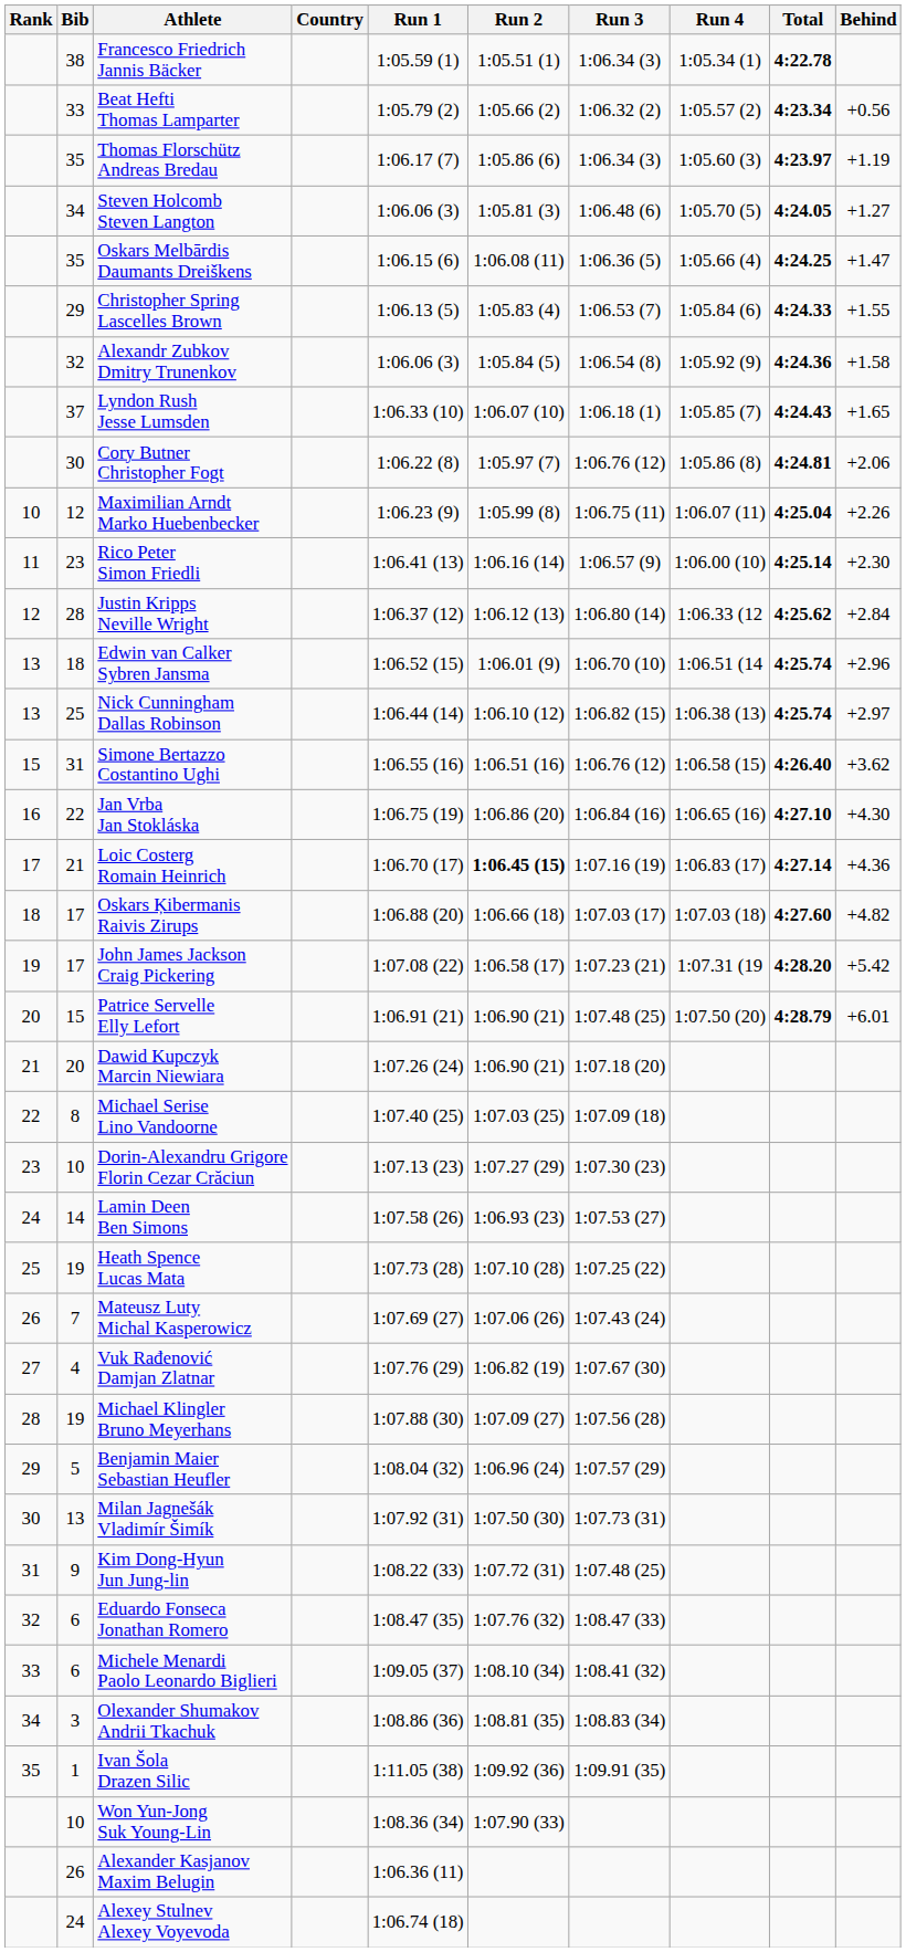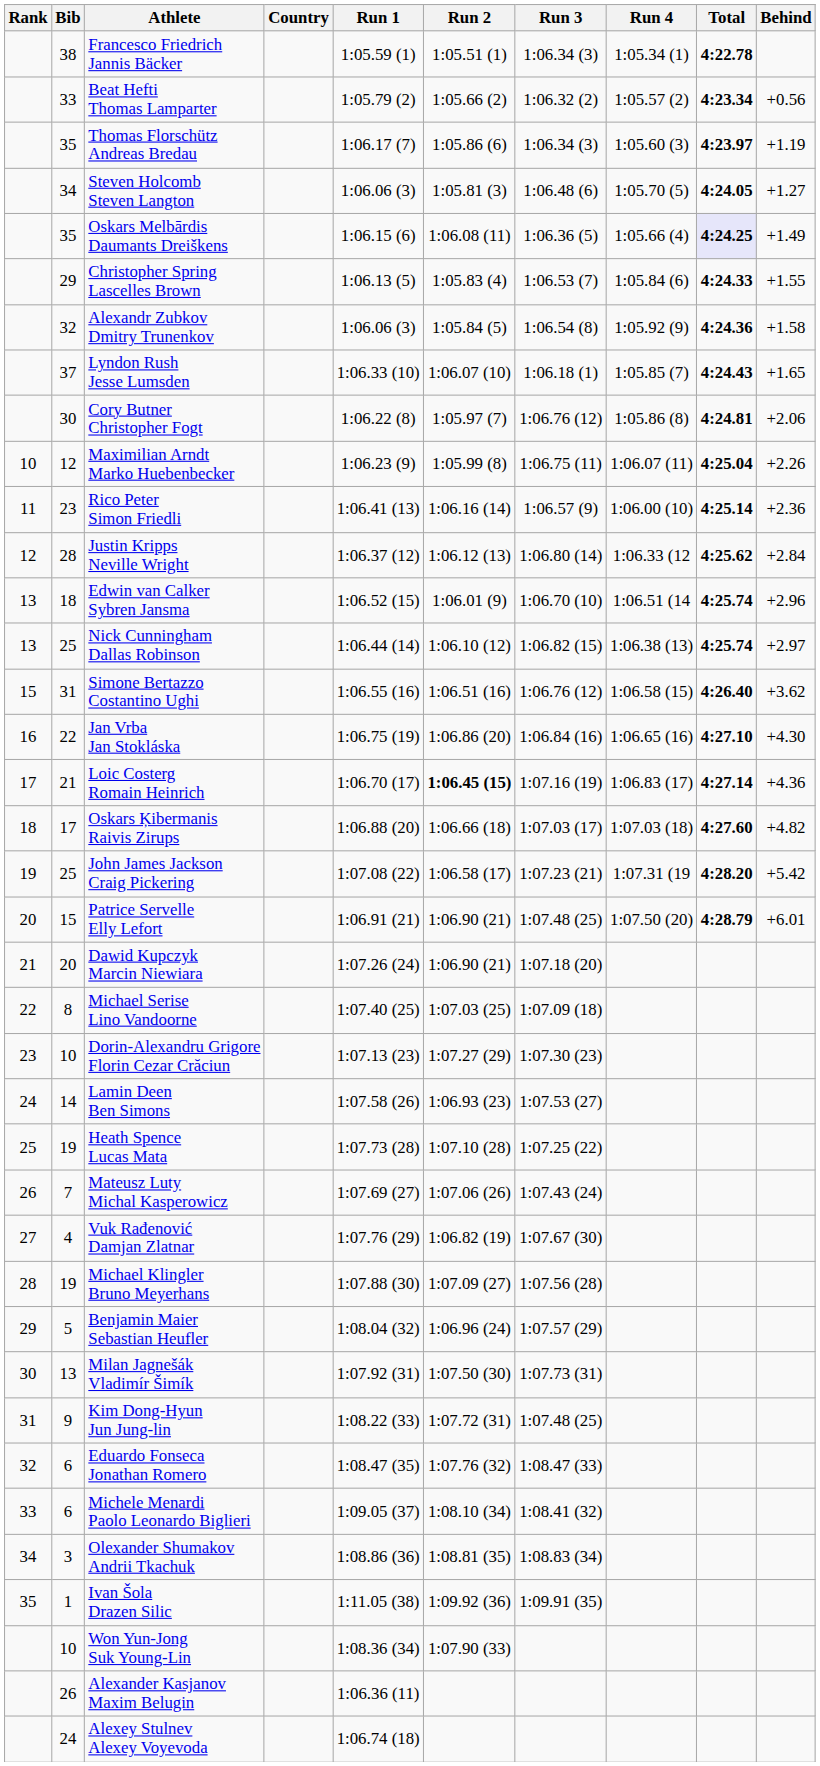 <table class="wikitable sortable" style="text-align:center">
 <tr bgcolor=efefef>
 <th>Rank</th>
 <th>Bib</th>
 <th>Athlete</th>
 <th>Country</th>
 <th>Run 1</th>
 <th>Run 2</th>
 <th>Run 3</th>
 <th>Run 4</th>
 <th>Total</th>
 <th>Behind</th>
 </tr>
 <tr>
 <td></td>
 <td>38</td>
 <td align=left><a href='#'>Francesco Friedrich</a><br><a href='#'>Jannis Bäcker</a></td>
 <td align=left></td>
 <td>1:05.59 (1)</td>
 <td>1:05.51 (1)</td>
 <td>1:06.34 (3)</td>
 <td>1:05.34 (1)</td>
 <td><strong>4:22.78</strong></td>
 <td></td>
 </tr>
 <tr>
 <td></td>
 <td>33</td>
 <td align=left><a href='#'>Beat Hefti</a><br><a href='#'>Thomas Lamparter</a></td>
 <td align=left></td>
 <td>1:05.79 (2)</td>
 <td>1:05.66 (2)</td>
 <td>1:06.32 (2)</td>
 <td>1:05.57 (2)</td>
 <td><strong>4:23.34</strong></td>
 <td>+0.56</td>
 </tr>
 <tr>
 <td></td>
 <td>35</td>
 <td align=left><a href='#'>Thomas Florschütz</a><br><a href='#'>Andreas Bredau</a></td>
 <td align=left></td>
 <td>1:06.17 (7)</td>
 <td>1:05.86 (6)</td>
 <td>1:06.34 (3)</td>
 <td>1:05.60 (3)</td>
 <td><strong>4:23.97</strong></td>
 <td>+1.19</td>
 </tr>
 <tr>
 <td></td>
 <td>34</td>
 <td align=left><a href='#'>Steven Holcomb</a><br><a href='#'>Steven Langton</a></td>
 <td align=left></td>
 <td>1:06.06 (3)</td>
 <td>1:05.81 (3)</td>
 <td>1:06.48 (6)</td>
 <td>1:05.70 (5)</td>
 <td><strong>4:24.05</strong></td>
 <td>+1.27</td>
 </tr>
 <tr>
 <td></td>
 <td>35</td>
 <td align=left><a href='#'>Oskars Melbārdis</a><br><a href='#'>Daumants Dreiškens</a></td>
 <td align=left></td>
 <td>1:06.15 (6)</td>
 <td>1:06.08 (11)</td>
 <td>1:06.36 (5)</td>
 <td>1:05.66 (4)</td>
-<td><strong>4:24.25</strong></td>
-<td>+1.47</td>
+<td style="background: lavender;"><strong>4:24.25</strong></td>
+<td>+1.49</td>
 </tr>
 <tr>
 <td></td>
 <td>29</td>
 <td align=left><a href='#'>Christopher Spring</a><br><a href='#'>Lascelles Brown</a></td>
 <td align=left></td>
 <td>1:06.13 (5)</td>
 <td>1:05.83 (4)</td>
 <td>1:06.53 (7)</td>
 <td>1:05.84 (6)</td>
 <td><strong>4:24.33</strong></td>
 <td>+1.55</td>
 </tr>
 <tr>
 <td></td>
 <td>32</td>
 <td align=left><a href='#'>Alexandr Zubkov</a><br><a href='#'>Dmitry Trunenkov</a></td>
 <td align=left></td>
 <td>1:06.06 (3)</td>
 <td>1:05.84 (5)</td>
 <td>1:06.54 (8)</td>
 <td>1:05.92 (9)</td>
 <td><strong>4:24.36</strong></td>
 <td>+1.58</td>
 </tr>
 <tr>
 <td></td>
 <td>37</td>
 <td align=left><a href='#'>Lyndon Rush</a><br><a href='#'>Jesse Lumsden</a></td>
 <td align=left></td>
 <td>1:06.33 (10)</td>
 <td>1:06.07 (10)</td>
 <td>1:06.18 (1)</td>
 <td>1:05.85 (7)</td>
 <td><strong>4:24.43</strong></td>
 <td>+1.65</td>
 </tr>
 <tr>
 <td></td>
 <td>30</td>
 <td align=left><a href='#'>Cory Butner</a><br><a href='#'>Christopher Fogt</a></td>
 <td align=left></td>
 <td>1:06.22 (8)</td>
 <td>1:05.97 (7)</td>
 <td>1:06.76 (12)</td>
 <td>1:05.86 (8)</td>
 <td><strong>4:24.81</strong></td>
 <td>+2.06</td>
 </tr>
 <tr>
 <td>10</td>
 <td>12</td>
 <td align=left><a href='#'>Maximilian Arndt</a><br><a href='#'>Marko Huebenbecker</a></td>
 <td align=left></td>
 <td>1:06.23 (9)</td>
 <td>1:05.99 (8)</td>
 <td>1:06.75 (11)</td>
 <td>1:06.07 (11)</td>
 <td><strong>4:25.04</strong></td>
 <td>+2.26</td>
 </tr>
 <tr>
 <td>11</td>
 <td>23</td>
 <td align=left><a href='#'>Rico Peter</a><br><a href='#'>Simon Friedli</a></td>
 <td align=left></td>
 <td>1:06.41 (13)</td>
 <td>1:06.16 (14)</td>
 <td>1:06.57 (9)</td>
 <td>1:06.00 (10)</td>
 <td><strong>4:25.14</strong></td>
-<td>+2.30</td>
+<td>+2.36</td>
 </tr>
 <tr>
 <td>12</td>
 <td>28</td>
 <td align=left><a href='#'>Justin Kripps</a><br><a href='#'>Neville Wright</a></td>
 <td align=left></td>
 <td>1:06.37 (12)</td>
 <td>1:06.12 (13)</td>
 <td>1:06.80 (14)</td>
 <td>1:06.33 (12</td>
 <td><strong>4:25.62</strong></td>
 <td>+2.84</td>
 </tr>
 <tr>
 <td>13</td>
 <td>18</td>
 <td align=left><a href='#'>Edwin van Calker</a><br><a href='#'>Sybren Jansma</a></td>
 <td align=left></td>
 <td>1:06.52 (15)</td>
 <td>1:06.01 (9)</td>
 <td>1:06.70 (10)</td>
 <td>1:06.51 (14</td>
 <td><strong>4:25.74</strong></td>
 <td>+2.96</td>
 </tr>
 <tr>
 <td>13</td>
 <td>25</td>
 <td align=left><a href='#'>Nick Cunningham</a><br><a href='#'>Dallas Robinson</a></td>
 <td align=left></td>
 <td>1:06.44 (14)</td>
 <td>1:06.10 (12)</td>
 <td>1:06.82 (15)</td>
 <td>1:06.38 (13)</td>
 <td><strong>4:25.74</strong></td>
 <td>+2.97</td>
 </tr>
 <tr>
 <td>15</td>
 <td>31</td>
 <td align=left><a href='#'>Simone Bertazzo</a><br><a href='#'>Costantino Ughi</a></td>
 <td align=left></td>
 <td>1:06.55 (16)</td>
 <td>1:06.51 (16)</td>
 <td>1:06.76 (12)</td>
 <td>1:06.58 (15)</td>
 <td><strong>4:26.40</strong></td>
 <td>+3.62</td>
 </tr>
 <tr>
 <td>16</td>
 <td>22</td>
 <td align=left><a href='#'>Jan Vrba</a><br><a href='#'>Jan Stokláska</a></td>
 <td align=left></td>
 <td>1:06.75 (19)</td>
 <td>1:06.86 (20)</td>
 <td>1:06.84 (16)</td>
 <td>1:06.65 (16)</td>
 <td><strong>4:27.10</strong></td>
 <td>+4.30</td>
 </tr>
 <tr>
 <td>17</td>
 <td>21</td>
 <td align=left><a href='#'>Loic Costerg</a><br><a href='#'>Romain Heinrich</a></td>
 <td align=left></td>
 <td>1:06.70 (17)</td>
 <td><strong>1:06.45 (15)</strong></td>
 <td>1:07.16 (19)</td>
 <td>1:06.83 (17)</td>
 <td><strong>4:27.14</strong></td>
 <td>+4.36</td>
 </tr>
 <tr>
 <td>18</td>
 <td>17</td>
 <td align=left><a href='#'>Oskars Ķibermanis</a><br><a href='#'>Raivis Zirups</a></td>
 <td align=left></td>
 <td>1:06.88 (20)</td>
 <td>1:06.66 (18)</td>
 <td>1:07.03 (17)</td>
 <td>1:07.03 (18)</td>
 <td><strong>4:27.60</strong></td>
 <td>+4.82</td>
 </tr>
 <tr>
 <td>19</td>
-<td>17</td>
+<td>25</td>
 <td align=left><a href='#'>John James Jackson</a><br><a href='#'>Craig Pickering</a></td>
 <td align=left></td>
 <td>1:07.08 (22)</td>
 <td>1:06.58 (17)</td>
 <td>1:07.23 (21)</td>
 <td>1:07.31 (19</td>
 <td><strong>4:28.20</strong></td>
 <td>+5.42</td>
 </tr>
 <tr>
 <td>20</td>
 <td>15</td>
 <td align=left><a href='#'>Patrice Servelle</a><br><a href='#'>Elly Lefort</a></td>
 <td align=left></td>
 <td>1:06.91 (21)</td>
 <td>1:06.90 (21)</td>
 <td>1:07.48 (25)</td>
 <td>1:07.50 (20)</td>
 <td><strong>4:28.79</strong></td>
 <td>+6.01</td>
 </tr>
 <tr>
 <td>21</td>
 <td>20</td>
 <td align=left><a href='#'>Dawid Kupczyk</a><br><a href='#'>Marcin Niewiara</a></td>
 <td align=left></td>
 <td>1:07.26 (24)</td>
 <td>1:06.90 (21)</td>
 <td>1:07.18 (20)</td>
 <td></td>
 <td><strong></strong></td>
 <td></td>
 </tr>
 <tr>
 <td>22</td>
 <td>8</td>
 <td align=left><a href='#'>Michael Serise</a><br><a href='#'>Lino Vandoorne</a></td>
 <td align=left></td>
 <td>1:07.40 (25)</td>
 <td>1:07.03 (25)</td>
 <td>1:07.09 (18)</td>
 <td></td>
 <td><strong></strong></td>
 <td></td>
 </tr>
 <tr>
 <td>23</td>
 <td>10</td>
 <td align=left><a href='#'>Dorin-Alexandru Grigore</a><br><a href='#'>Florin Cezar Crăciun</a></td>
 <td align=left></td>
 <td>1:07.13 (23)</td>
 <td>1:07.27 (29)</td>
 <td>1:07.30 (23)</td>
 <td></td>
 <td><strong></strong></td>
 <td></td>
 </tr>
 <tr>
 <td>24</td>
 <td>14</td>
 <td align=left><a href='#'>Lamin Deen</a><br><a href='#'>Ben Simons</a></td>
 <td align=left></td>
 <td>1:07.58 (26)</td>
 <td>1:06.93 (23)</td>
 <td>1:07.53 (27)</td>
 <td></td>
 <td><strong></strong></td>
 <td></td>
 </tr>
 <tr>
 <td>25</td>
 <td>19</td>
 <td align=left><a href='#'>Heath Spence</a><br><a href='#'>Lucas Mata</a></td>
 <td align=left></td>
 <td>1:07.73 (28)</td>
 <td>1:07.10 (28)</td>
 <td>1:07.25 (22)</td>
 <td></td>
 <td><strong></strong></td>
 <td></td>
 </tr>
 <tr>
 <td>26</td>
 <td>7</td>
 <td align=left><a href='#'>Mateusz Luty</a><br><a href='#'>Michal Kasperowicz</a></td>
 <td align=left></td>
 <td>1:07.69 (27)</td>
 <td>1:07.06 (26)</td>
 <td>1:07.43 (24)</td>
 <td></td>
 <td><strong></strong></td>
 <td></td>
 </tr>
 <tr>
 <td>27</td>
 <td>4</td>
 <td align=left><a href='#'>Vuk Rađenović</a><br><a href='#'>Damjan Zlatnar</a></td>
 <td align=left></td>
 <td>1:07.76 (29)</td>
 <td>1:06.82 (19)</td>
 <td>1:07.67 (30)</td>
 <td></td>
 <td><strong></strong></td>
 <td></td>
 </tr>
 <tr>
 <td>28</td>
 <td>19</td>
 <td align=left><a href='#'>Michael Klingler</a><br><a href='#'>Bruno Meyerhans</a></td>
 <td align=left></td>
 <td>1:07.88 (30)</td>
 <td>1:07.09 (27)</td>
 <td>1:07.56 (28)</td>
 <td></td>
 <td><strong></strong></td>
 <td></td>
 </tr>
 <tr>
 <td>29</td>
 <td>5</td>
 <td align=left><a href='#'>Benjamin Maier</a><br><a href='#'>Sebastian Heufler</a></td>
 <td align=left></td>
 <td>1:08.04 (32)</td>
 <td>1:06.96 (24)</td>
 <td>1:07.57 (29)</td>
 <td></td>
 <td><strong></strong></td>
 <td></td>
 </tr>
 <tr>
 <td>30</td>
 <td>13</td>
 <td align=left><a href='#'>Milan Jagnešák</a><br><a href='#'>Vladimír Šimík</a></td>
 <td align=left></td>
 <td>1:07.92 (31)</td>
 <td>1:07.50 (30)</td>
 <td>1:07.73 (31)</td>
 <td></td>
 <td><strong></strong></td>
 <td></td>
 </tr>
 <tr>
 <td>31</td>
 <td>9</td>
 <td align=left><a href='#'>Kim Dong-Hyun</a><br><a href='#'>Jun Jung-lin</a></td>
 <td align=left></td>
 <td>1:08.22 (33)</td>
 <td>1:07.72 (31)</td>
 <td>1:07.48 (25)</td>
 <td></td>
 <td><strong></strong></td>
 <td></td>
 </tr>
 <tr>
 <td>32</td>
 <td>6</td>
 <td align=left><a href='#'>Eduardo Fonseca</a><br><a href='#'>Jonathan Romero</a></td>
 <td align=left></td>
 <td>1:08.47 (35)</td>
 <td>1:07.76 (32)</td>
 <td>1:08.47 (33)</td>
 <td></td>
 <td><strong></strong></td>
 <td></td>
 </tr>
 <tr>
 <td>33</td>
 <td>6</td>
 <td align=left><a href='#'>Michele Menardi</a><br><a href='#'>Paolo Leonardo Biglieri</a></td>
 <td align=left></td>
 <td>1:09.05 (37)</td>
 <td>1:08.10 (34)</td>
 <td>1:08.41 (32)</td>
 <td></td>
 <td><strong></strong></td>
 <td></td>
 </tr>
 <tr>
 <td>34</td>
 <td>3</td>
 <td align=left><a href='#'>Olexander Shumakov</a><br><a href='#'>Andrii Tkachuk</a></td>
 <td align=left></td>
 <td>1:08.86 (36)</td>
 <td>1:08.81 (35)</td>
 <td>1:08.83 (34)</td>
 <td></td>
 <td><strong></strong></td>
 <td></td>
 </tr>
 <tr>
 <td>35</td>
 <td>1</td>
 <td align=left><a href='#'>Ivan Šola</a><br><a href='#'>Drazen Silic</a></td>
 <td align=left></td>
 <td>1:11.05 (38)</td>
 <td>1:09.92 (36)</td>
 <td>1:09.91 (35)</td>
 <td></td>
 <td><strong></strong></td>
 <td></td>
 </tr>
 <tr>
 <td></td>
 <td>10</td>
 <td align=left><a href='#'>Won Yun-Jong</a><br><a href='#'>Suk Young-Lin</a></td>
 <td align=left></td>
 <td>1:08.36 (34)</td>
 <td>1:07.90 (33)</td>
 <td></td>
 <td></td>
 <td><strong></strong></td>
 <td></td>
 </tr>
 <tr>
 <td></td>
 <td>26</td>
 <td align=left><a href='#'>Alexander Kasjanov</a><br><a href='#'>Maxim Belugin</a></td>
 <td align=left></td>
 <td>1:06.36 (11)</td>
 <td></td>
 <td></td>
 <td></td>
 <td><strong></strong></td>
 <td></td>
 </tr>
 <tr>
 <td></td>
 <td>24</td>
 <td align=left><a href='#'>Alexey Stulnev</a><br><a href='#'>Alexey Voyevoda</a></td>
 <td align=left></td>
 <td>1:06.74 (18)</td>
 <td></td>
 <td></td>
 <td></td>
 <td><strong></strong></td>
 <td></td>
 </tr>
 </table>
